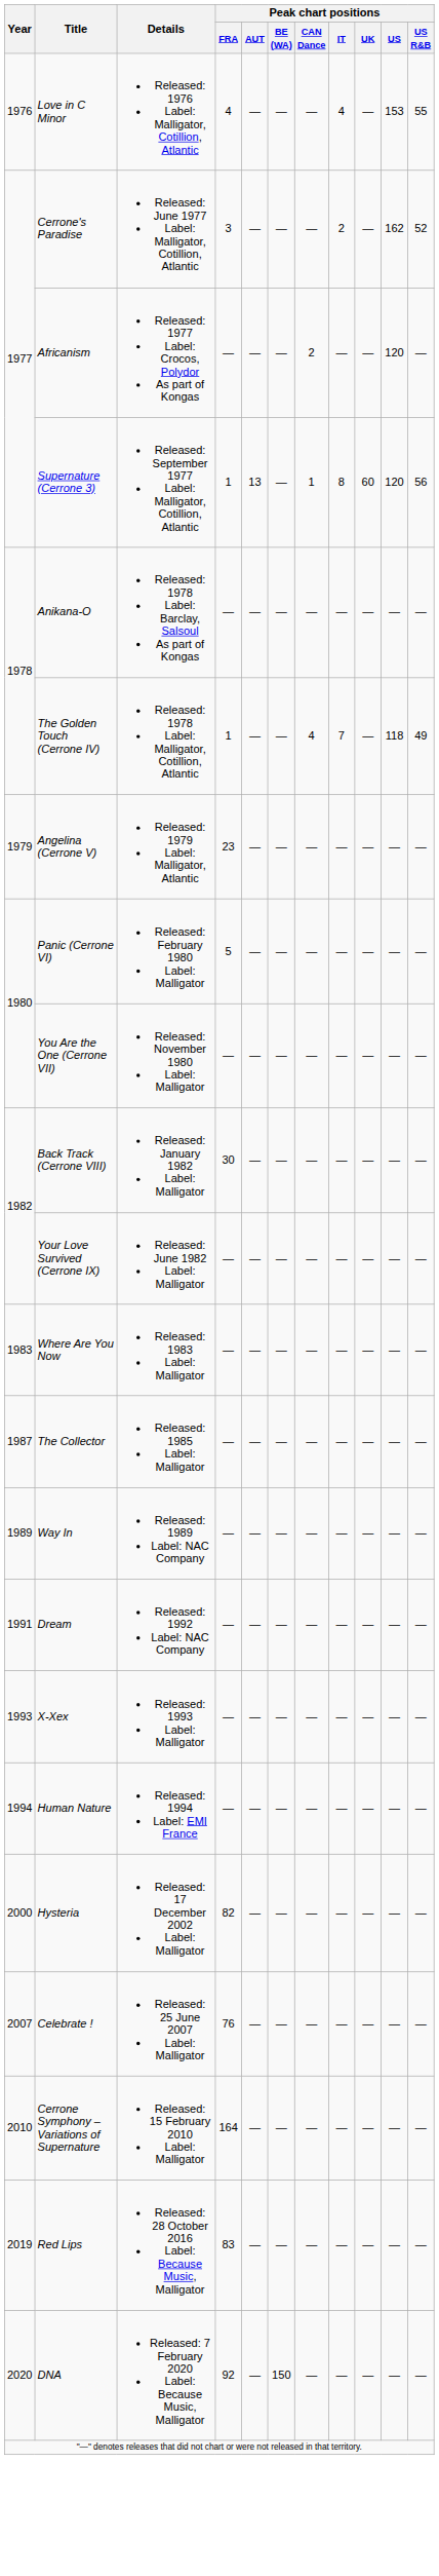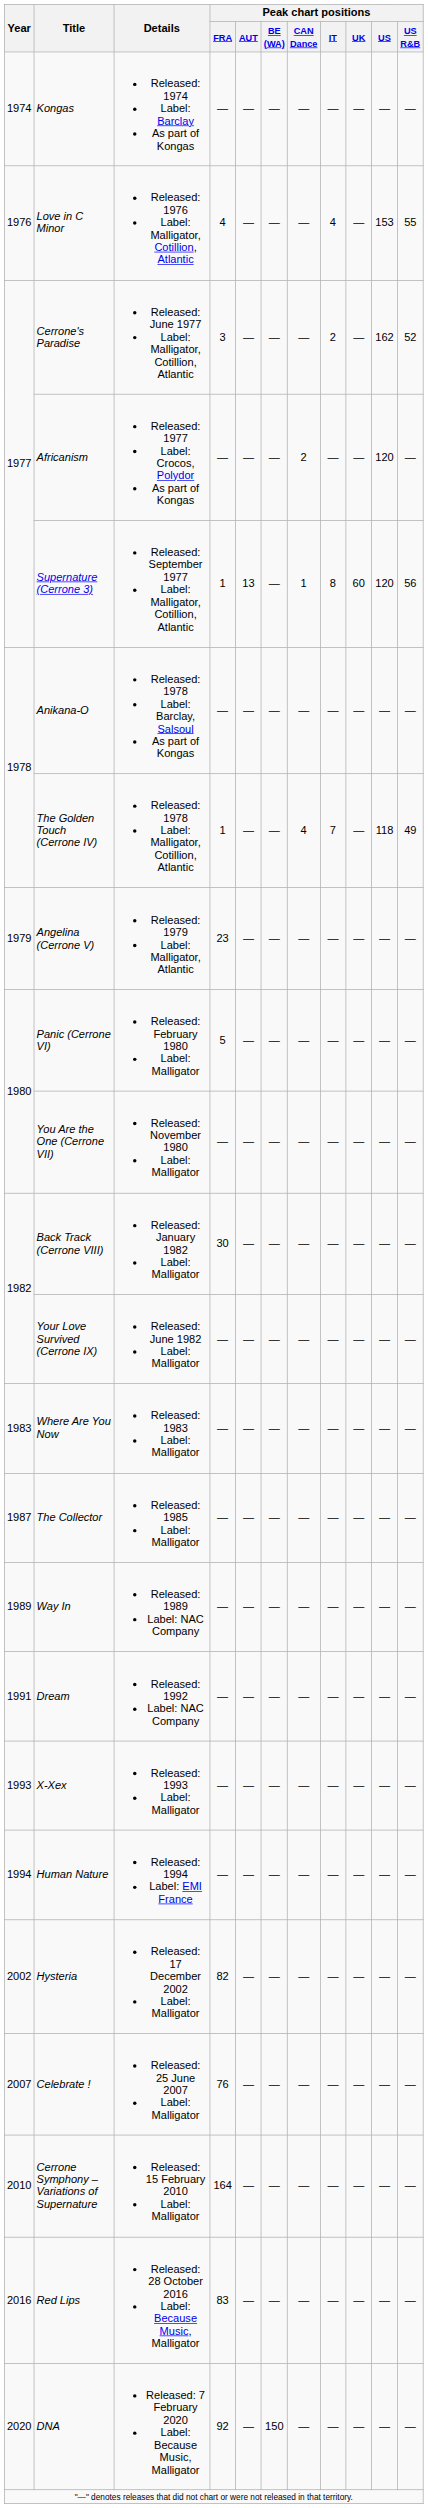 <table class="wikitable" style="text-align:center">
 <tr>
 <th rowspan="2">Year</th>
 <th rowspan="2">Title</th>
 <th rowspan="2">Details</th>
 <th colspan="8">Peak chart positions</th>
 </tr>
 <tr>
 <th width="30"><small><a href='#'>FRA</a></small><br></th>
 <th width="30"><small><a href='#'>AUT</a></small><br></th>
 <th width="30"><small><a href='#'>BE (WA)</a></small><br></th>
 <th width="30"><small><a href='#'>CAN Dance</a></small><br></th>
 <th width="30"><small><a href='#'>IT</a></small><br></th>
 <th width="30"><small><a href='#'>UK</a></small><br></th>
 <th width="30"><small><a href='#'>US</a></small><br></th>
 <th width="30"><small><a href='#'>US R&B</a></small><br></th>
+</tr>
+<tr>
+<td>1974</td>
+<td align="left"><em>Kongas</em></td>
+<td><br><ul><li>Released: 1974</li><li>Label: <a href='#'>Barclay</a></li><li>As part of Kongas</li></ul></td>
+<td>—</td>
+<td>—</td>
+<td>—</td>
+<td>—</td>
+<td>—</td>
+<td>—</td>
+<td>—</td>
+<td>—</td>
 </tr>
 <tr>
 <td>1976</td>
 <td align="left"><em>Love in C Minor</em></td>
 <td><br><ul><li>Released: 1976</li><li>Label: Malligator, <a href='#'>Cotillion</a>, <a href='#'>Atlantic</a></li></ul></td>
 <td>4</td>
 <td>—</td>
 <td>—</td>
 <td>—</td>
 <td>4</td>
 <td>—</td>
 <td>153</td>
 <td>55</td>
 </tr>
 <tr>
 <td rowspan="3">1977</td>
 <td align="left"><em>Cerrone's Paradise</em></td>
 <td><br><ul><li>Released: June 1977</li><li>Label: Malligator, Cotillion, Atlantic</li></ul></td>
 <td>3</td>
 <td>—</td>
 <td>—</td>
 <td>—</td>
 <td>2</td>
 <td>—</td>
 <td>162</td>
 <td>52</td>
 </tr>
 <tr>
 <td align="left"><em>Africanism</em></td>
 <td><br><ul><li>Released: 1977</li><li>Label: Crocos, <a href='#'>Polydor</a></li><li>As part of Kongas</li></ul></td>
 <td>—</td>
 <td>—</td>
 <td>—</td>
 <td>2</td>
 <td>—</td>
 <td>—</td>
 <td>120</td>
 <td>—</td>
 </tr>
 <tr>
 <td align="left"><em><a href='#'>Supernature (Cerrone 3)</a></em></td>
 <td><br><ul><li>Released: September 1977</li><li>Label: Malligator, Cotillion, Atlantic</li></ul></td>
 <td>1</td>
 <td>13</td>
 <td>—</td>
 <td>1</td>
 <td>8</td>
 <td>60</td>
 <td>120</td>
 <td>56</td>
 </tr>
 <tr>
 <td rowspan="2">1978</td>
 <td align="left"><em>Anikana-O</em></td>
 <td><br><ul><li>Released: 1978</li><li>Label: Barclay, <a href='#'>Salsoul</a></li><li>As part of Kongas</li></ul></td>
 <td>—</td>
 <td>—</td>
 <td>—</td>
 <td>—</td>
 <td>—</td>
 <td>—</td>
 <td>—</td>
 <td>—</td>
 </tr>
 <tr>
 <td align="left"><em>The Golden Touch (Cerrone IV)</em></td>
 <td><br><ul><li>Released: 1978</li><li>Label: Malligator, Cotillion, Atlantic</li></ul></td>
 <td>1</td>
 <td>—</td>
 <td>—</td>
 <td>4</td>
 <td>7</td>
 <td>—</td>
 <td>118</td>
 <td>49</td>
 </tr>
 <tr>
 <td>1979</td>
 <td align="left"><em>Angelina (Cerrone V)</em></td>
 <td><br><ul><li>Released: 1979</li><li>Label: Malligator, Atlantic</li></ul></td>
 <td>23</td>
 <td>—</td>
 <td>—</td>
 <td>—</td>
 <td>—</td>
 <td>—</td>
 <td>—</td>
 <td>—</td>
 </tr>
 <tr>
 <td rowspan="2">1980</td>
 <td align="left"><em>Panic (Cerrone VI)</em></td>
 <td><br><ul><li>Released: February 1980</li><li>Label: Malligator</li></ul></td>
 <td>5</td>
 <td>—</td>
 <td>—</td>
 <td>—</td>
 <td>—</td>
 <td>—</td>
 <td>—</td>
 <td>—</td>
 </tr>
 <tr>
 <td align="left"><em>You Are the One (Cerrone VII)</em></td>
 <td><br><ul><li>Released: November 1980</li><li>Label: Malligator</li></ul></td>
 <td>—</td>
 <td>—</td>
 <td>—</td>
 <td>—</td>
 <td>—</td>
 <td>—</td>
 <td>—</td>
 <td>—</td>
 </tr>
 <tr>
 <td rowspan="2">1982</td>
 <td align="left"><em>Back Track (Cerrone VIII)</em></td>
 <td><br><ul><li>Released: January 1982</li><li>Label: Malligator</li></ul></td>
 <td>30</td>
 <td>—</td>
 <td>—</td>
 <td>—</td>
 <td>—</td>
 <td>—</td>
 <td>—</td>
 <td>—</td>
 </tr>
 <tr>
 <td align="left"><em>Your Love Survived (Cerrone IX)</em></td>
 <td><br><ul><li>Released: June 1982</li><li>Label: Malligator</li></ul></td>
 <td>—</td>
 <td>—</td>
 <td>—</td>
 <td>—</td>
 <td>—</td>
 <td>—</td>
 <td>—</td>
 <td>—</td>
 </tr>
 <tr>
 <td>1983</td>
 <td align="left"><em>Where Are You Now</em></td>
 <td><br><ul><li>Released: 1983</li><li>Label: Malligator</li></ul></td>
 <td>—</td>
 <td>—</td>
 <td>—</td>
 <td>—</td>
 <td>—</td>
 <td>—</td>
 <td>—</td>
 <td>—</td>
 </tr>
 <tr>
 <td>1987</td>
 <td align="left"><em>The Collector</em></td>
 <td><br><ul><li>Released: 1985</li><li>Label: Malligator</li></ul></td>
 <td>—</td>
 <td>—</td>
 <td>—</td>
 <td>—</td>
 <td>—</td>
 <td>—</td>
 <td>—</td>
 <td>—</td>
 </tr>
 <tr>
 <td>1989</td>
 <td align="left"><em>Way In</em></td>
 <td><br><ul><li>Released: 1989</li><li>Label: NAC Company</li></ul></td>
 <td>—</td>
 <td>—</td>
 <td>—</td>
 <td>—</td>
 <td>—</td>
 <td>—</td>
 <td>—</td>
 <td>—</td>
 </tr>
 <tr>
 <td>1991</td>
 <td align="left"><em>Dream</em></td>
 <td><br><ul><li>Released: 1992</li><li>Label: NAC Company</li></ul></td>
 <td>—</td>
 <td>—</td>
 <td>—</td>
 <td>—</td>
 <td>—</td>
 <td>—</td>
 <td>—</td>
 <td>—</td>
 </tr>
 <tr>
 <td>1993</td>
 <td align="left"><em>X-Xex</em></td>
 <td><br><ul><li>Released: 1993</li><li>Label: Malligator</li></ul></td>
 <td>—</td>
 <td>—</td>
 <td>—</td>
 <td>—</td>
 <td>—</td>
 <td>—</td>
 <td>—</td>
 <td>—</td>
 </tr>
 <tr>
 <td>1994</td>
 <td align="left"><em>Human Nature</em></td>
 <td><br><ul><li>Released: 1994</li><li>Label: <a href='#'>EMI France</a></li></ul></td>
 <td>—</td>
 <td>—</td>
 <td>—</td>
 <td>—</td>
 <td>—</td>
 <td>—</td>
 <td>—</td>
 <td>—</td>
 </tr>
 <tr>
-<td>2000</td>
+<td>2002</td>
 <td align="left"><em>Hysteria</em></td>
 <td><br><ul><li>Released: 17 December 2002</li><li>Label: Malligator</li></ul></td>
 <td>82</td>
 <td>—</td>
 <td>—</td>
 <td>—</td>
 <td>—</td>
 <td>—</td>
 <td>—</td>
 <td>—</td>
 </tr>
 <tr>
 <td>2007</td>
 <td align="left"><em>Celebrate !</em></td>
 <td><br><ul><li>Released: 25 June 2007</li><li>Label: Malligator</li></ul></td>
 <td>76</td>
 <td>—</td>
 <td>—</td>
 <td>—</td>
 <td>—</td>
 <td>—</td>
 <td>—</td>
 <td>—</td>
 </tr>
 <tr>
 <td>2010</td>
 <td align="left"><em>Cerrone Symphony – Variations of Supernature</em></td>
 <td><br><ul><li>Released: 15 February 2010</li><li>Label: Malligator</li></ul></td>
 <td>164</td>
 <td>—</td>
 <td>—</td>
 <td>—</td>
 <td>—</td>
 <td>—</td>
 <td>—</td>
 <td>—</td>
 </tr>
 <tr>
-<td>2019</td>
+<td>2016</td>
 <td align="left"><em>Red Lips</em></td>
 <td><br><ul><li>Released: 28 October 2016</li><li>Label: <a href='#'>Because Music</a>, Malligator</li></ul></td>
 <td>83</td>
 <td>—</td>
 <td>—</td>
 <td>—</td>
 <td>—</td>
 <td>—</td>
 <td>—</td>
 <td>—</td>
 </tr>
 <tr>
 <td>2020</td>
 <td align="left"><em>DNA</em></td>
 <td><br><ul><li>Released: 7 February 2020</li><li>Label: Because Music, Malligator</li></ul></td>
 <td>92</td>
 <td>—</td>
 <td>150</td>
 <td>—</td>
 <td>—</td>
 <td>—</td>
 <td>—</td>
 <td>—</td>
 </tr>
 <tr>
 <td colspan="11" style="font-size:9pt">"—" denotes releases that did not chart or were not released in that territory.</td>
 </tr>
 </table>
